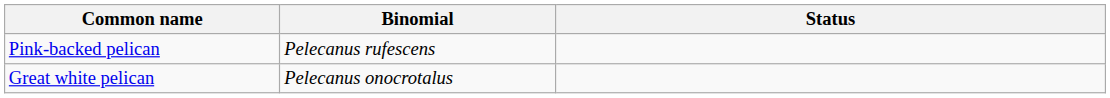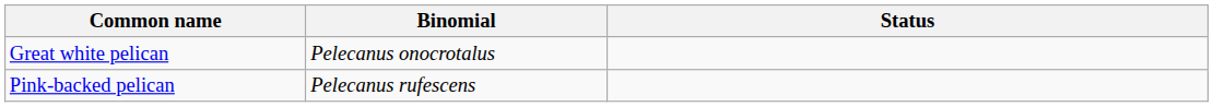 <table width=60% class="wikitable">
 <tr>
 <th width=25%>Common name</th>
 <th width=25%>Binomial</th>
 <th width=50%>Status</th>
 </tr>
 <tr>
+<td><a href='#'>Great white pelican</a></td>
+<td><em>Pelecanus onocrotalus</em></td>
+<td></td>
+</tr>
+<tr>
 <td><a href='#'>Pink-backed pelican</a></td>
 <td><em>Pelecanus rufescens</em></td>
 <td></td>
 </tr>
-<tr>
-<td><a href='#'>Great white pelican</a></td>
-<td><em>Pelecanus onocrotalus</em></td>
-<td></td>
-</tr>
 </table>
